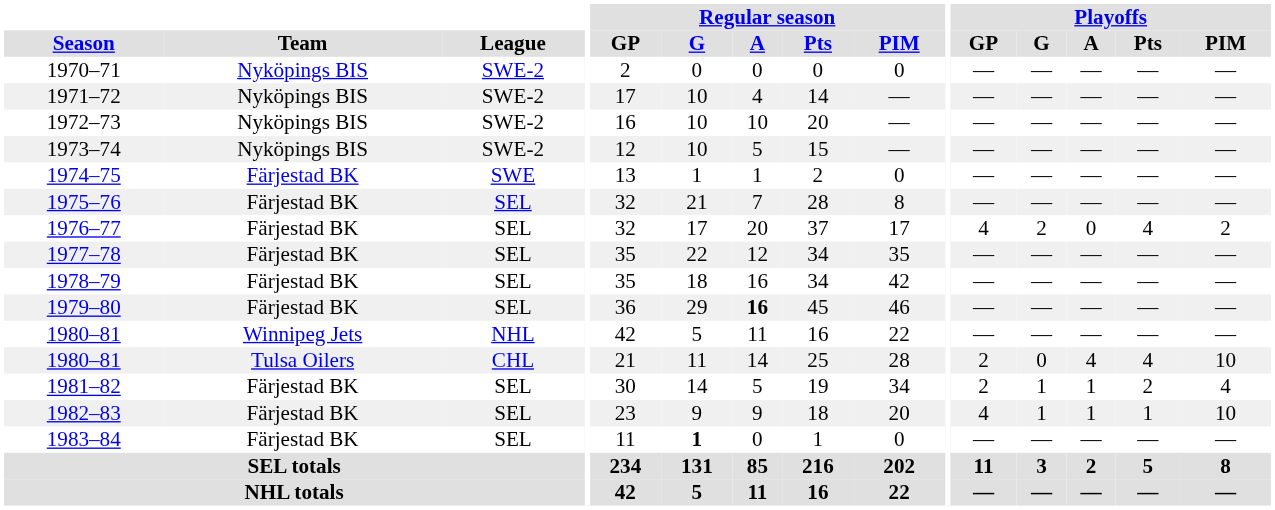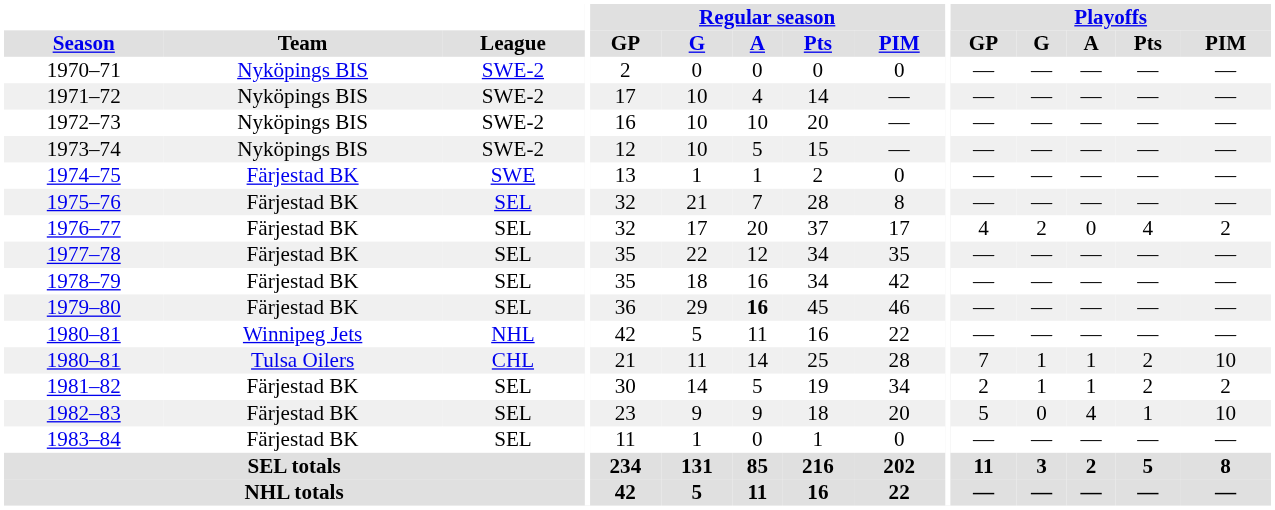 <table border="0" cellpadding="1" cellspacing="0" style="text-align:center; width:60em">
 <tr bgcolor="#e0e0e0">
 <th colspan="3" bgcolor="#ffffff"></th>
 <th rowspan="100" bgcolor="#ffffff"></th>
 <th colspan="5"><a href='#'>Regular season</a></th>
 <th rowspan="100" bgcolor="#ffffff"></th>
 <th colspan="5"><a href='#'>Playoffs</a></th>
 </tr>
 <tr bgcolor="#e0e0e0">
 <th><a href='#'>Season</a></th>
 <th>Team</th>
 <th>League</th>
 <th>GP</th>
 <th><a href='#'>G</a></th>
 <th><a href='#'>A</a></th>
 <th><a href='#'>Pts</a></th>
 <th><a href='#'>PIM</a></th>
 <th>GP</th>
 <th>G</th>
 <th>A</th>
 <th>Pts</th>
 <th>PIM</th>
 </tr>
 <tr>
 <td>1970–71</td>
 <td><a href='#'>Nyköpings BIS</a></td>
 <td><a href='#'>SWE-2</a></td>
 <td>2</td>
 <td>0</td>
 <td>0</td>
 <td>0</td>
 <td>0</td>
 <td>—</td>
 <td>—</td>
 <td>—</td>
 <td>—</td>
 <td>—</td>
 </tr>
 <tr bgcolor="#f0f0f0">
 <td>1971–72</td>
 <td>Nyköpings BIS</td>
 <td>SWE-2</td>
 <td>17</td>
 <td>10</td>
 <td>4</td>
 <td>14</td>
 <td>—</td>
 <td>—</td>
 <td>—</td>
 <td>—</td>
 <td>—</td>
 <td>—</td>
 </tr>
 <tr>
 <td>1972–73</td>
 <td>Nyköpings BIS</td>
 <td>SWE-2</td>
 <td>16</td>
 <td>10</td>
 <td>10</td>
 <td>20</td>
 <td>—</td>
 <td>—</td>
 <td>—</td>
 <td>—</td>
 <td>—</td>
 <td>—</td>
 </tr>
 <tr bgcolor="#f0f0f0">
 <td>1973–74</td>
 <td>Nyköpings BIS</td>
 <td>SWE-2</td>
 <td>12</td>
 <td>10</td>
 <td>5</td>
 <td>15</td>
 <td>—</td>
 <td>—</td>
 <td>—</td>
 <td>—</td>
 <td>—</td>
 <td>—</td>
 </tr>
 <tr>
 <td><a href='#'>1974–75</a></td>
 <td><a href='#'>Färjestad BK</a></td>
 <td><a href='#'>SWE</a></td>
 <td>13</td>
 <td>1</td>
 <td>1</td>
 <td>2</td>
 <td>0</td>
 <td>—</td>
 <td>—</td>
 <td>—</td>
 <td>—</td>
 <td>—</td>
 </tr>
 <tr bgcolor="#f0f0f0">
 <td><a href='#'>1975–76</a></td>
 <td>Färjestad BK</td>
 <td><a href='#'>SEL</a></td>
 <td>32</td>
 <td>21</td>
 <td>7</td>
 <td>28</td>
 <td>8</td>
 <td>—</td>
 <td>—</td>
 <td>—</td>
 <td>—</td>
 <td>—</td>
 </tr>
 <tr>
 <td><a href='#'>1976–77</a></td>
 <td>Färjestad BK</td>
 <td>SEL</td>
 <td>32</td>
 <td>17</td>
 <td>20</td>
 <td>37</td>
 <td>17</td>
 <td>4</td>
 <td>2</td>
 <td>0</td>
 <td>4</td>
 <td>2</td>
 </tr>
 <tr bgcolor="#f0f0f0">
 <td><a href='#'>1977–78</a></td>
 <td>Färjestad BK</td>
 <td>SEL</td>
 <td>35</td>
 <td>22</td>
 <td>12</td>
 <td>34</td>
 <td>35</td>
 <td>—</td>
 <td>—</td>
 <td>—</td>
 <td>—</td>
 <td>—</td>
 </tr>
 <tr>
 <td><a href='#'>1978–79</a></td>
 <td>Färjestad BK</td>
 <td>SEL</td>
 <td>35</td>
 <td>18</td>
 <td>16</td>
 <td>34</td>
 <td>42</td>
 <td>—</td>
 <td>—</td>
 <td>—</td>
 <td>—</td>
 <td>—</td>
 </tr>
 <tr bgcolor="#f0f0f0">
 <td><a href='#'>1979–80</a></td>
 <td>Färjestad BK</td>
 <td>SEL</td>
 <td>36</td>
 <td>29</td>
 <td><strong>16</strong></td>
 <td>45</td>
 <td>46</td>
 <td>—</td>
 <td>—</td>
 <td>—</td>
 <td>—</td>
 <td>—</td>
 </tr>
 <tr>
 <td><a href='#'>1980–81</a></td>
 <td><a href='#'>Winnipeg Jets</a></td>
 <td><a href='#'>NHL</a></td>
 <td>42</td>
 <td>5</td>
 <td>11</td>
 <td>16</td>
 <td>22</td>
 <td>—</td>
 <td>—</td>
 <td>—</td>
 <td>—</td>
 <td>—</td>
 </tr>
 <tr bgcolor="#f0f0f0">
 <td><a href='#'>1980–81</a></td>
 <td><a href='#'>Tulsa Oilers</a></td>
 <td><a href='#'>CHL</a></td>
 <td>21</td>
 <td>11</td>
 <td>14</td>
 <td>25</td>
 <td>28</td>
+<td>7</td>
+<td>1</td>
+<td>1</td>
 <td>2</td>
-<td>0</td>
-<td>4</td>
-<td>4</td>
 <td>10</td>
 </tr>
 <tr>
 <td><a href='#'>1981–82</a></td>
 <td>Färjestad BK</td>
 <td>SEL</td>
 <td>30</td>
 <td>14</td>
 <td>5</td>
 <td>19</td>
 <td>34</td>
 <td>2</td>
 <td>1</td>
 <td>1</td>
 <td>2</td>
-<td>4</td>
+<td>2</td>
 </tr>
 <tr bgcolor="#f0f0f0">
 <td><a href='#'>1982–83</a></td>
 <td>Färjestad BK</td>
 <td>SEL</td>
 <td>23</td>
 <td>9</td>
 <td>9</td>
 <td>18</td>
 <td>20</td>
+<td>5</td>
+<td>0</td>
 <td>4</td>
-<td>1</td>
-<td>1</td>
 <td>1</td>
 <td>10</td>
 </tr>
 <tr>
 <td><a href='#'>1983–84</a></td>
 <td>Färjestad BK</td>
 <td>SEL</td>
 <td>11</td>
-<td><strong>1</strong></td>
+<td>1</td>
 <td>0</td>
 <td>1</td>
 <td>0</td>
 <td>—</td>
 <td>—</td>
 <td>—</td>
 <td>—</td>
 <td>—</td>
 </tr>
 <tr bgcolor="#e0e0e0">
 <th colspan="3">SEL totals</th>
 <th>234</th>
 <th>131</th>
 <th>85</th>
 <th>216</th>
 <th>202</th>
 <th>11</th>
 <th>3</th>
 <th>2</th>
 <th>5</th>
 <th>8</th>
 </tr>
 <tr bgcolor="#e0e0e0">
 <th colspan="3">NHL totals</th>
 <th>42</th>
 <th>5</th>
 <th>11</th>
 <th>16</th>
 <th>22</th>
 <th>—</th>
 <th>—</th>
 <th>—</th>
 <th>—</th>
 <th>—</th>
 </tr>
 </table>
